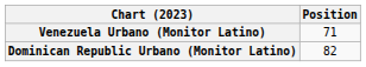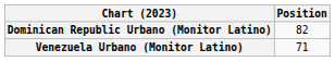 <table class="wikitable sortable plainrowheaders" style="text-align:center">
 <tr>
 <th scope="col">Chart (2023)</th>
 <th scope="col">Position</th>
 </tr>
 <tr>
+<th scope="row">Dominican Republic Urbano (Monitor Latino)</th>
+<td>82</td>
+</tr>
+<tr>
 <th scope="row">Venezuela Urbano (Monitor Latino)</th>
 <td>71</td>
 </tr>
-<tr>
-<th scope="row">Dominican Republic Urbano (Monitor Latino)</th>
-<td>82</td>
-</tr>
 </table>
